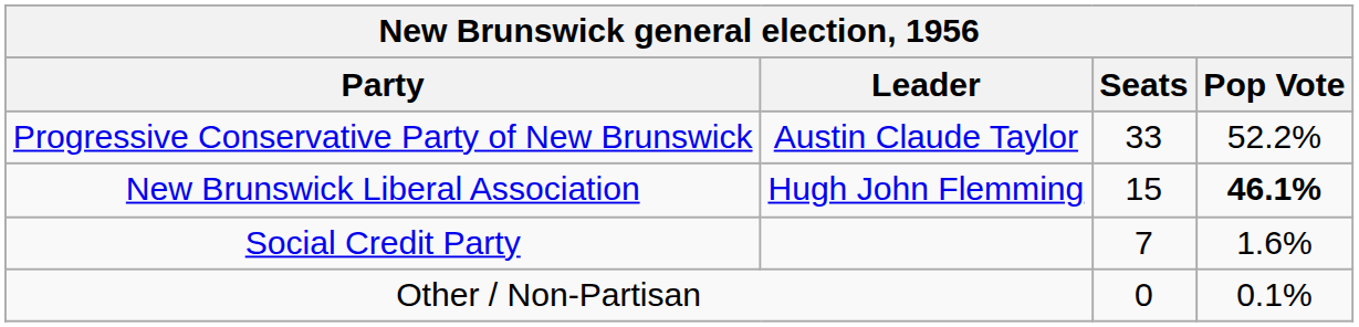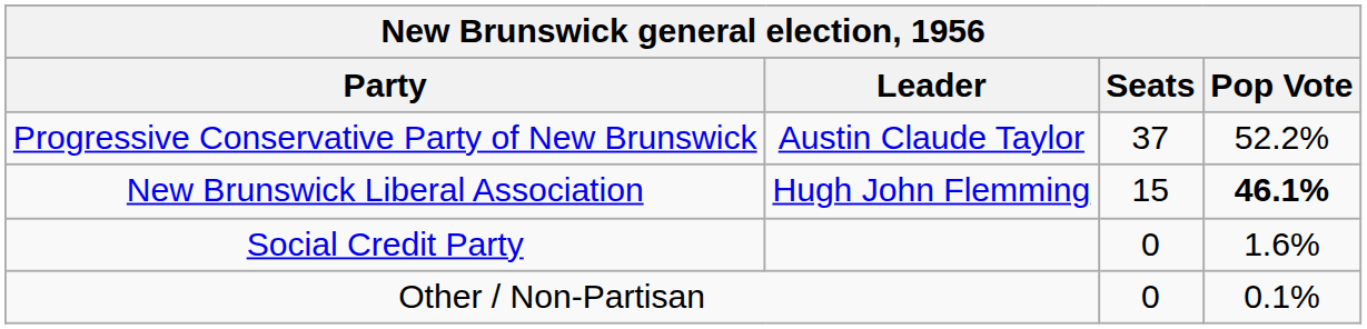 <table class="wikitable" style="text-align:center">
 <tr>
 <th colspan=4>New Brunswick general election, 1956</th>
 </tr>
 <tr>
 <th>Party</th>
 <th>Leader</th>
 <th>Seats</th>
 <th>Pop Vote</th>
 </tr>
 <tr>
 <td><a href='#'>Progressive Conservative Party of New Brunswick</a></td>
 <td><a href='#'>Austin Claude Taylor</a></td>
-<td>33</td>
+<td>37</td>
 <td>52.2%</td>
 </tr>
 <tr>
 <td><a href='#'>New Brunswick Liberal Association</a></td>
 <td><a href='#'>Hugh John Flemming</a></td>
 <td>15</td>
 <td><strong>46.1%</strong></td>
 </tr>
 <tr>
 <td><a href='#'>Social Credit Party</a></td>
 <td></td>
-<td>7</td>
+<td>0</td>
 <td>1.6%</td>
 </tr>
 <tr>
 <td colspan=2>Other / Non-Partisan</td>
 <td>0</td>
 <td>0.1%</td>
 </tr>
 </table>
